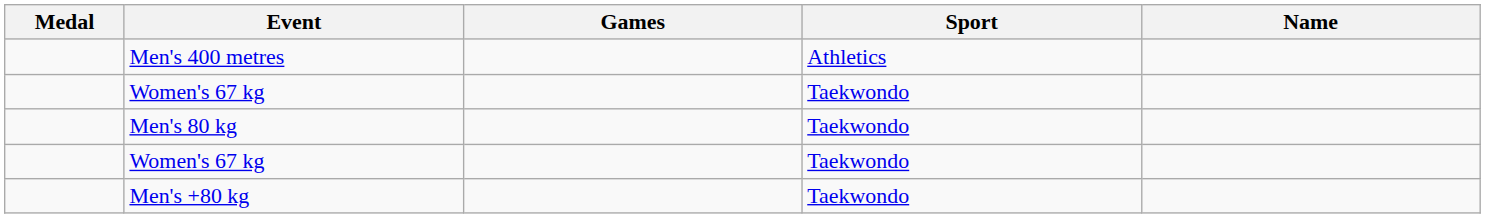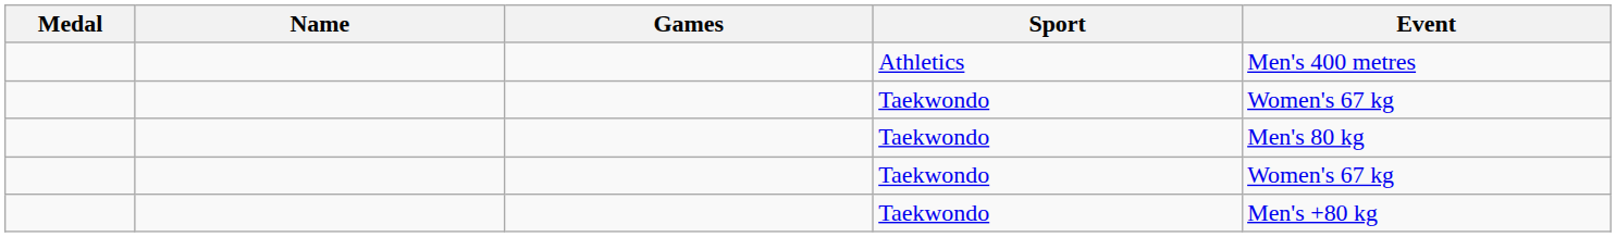 <table class="wikitable sortable">
 <tr>
 <th style="width:5em">Medal</th>
-<th style="width:15em">Event</th>
+<th style="width:15em">Name</th>
 <th style="width:15em">Games</th>
 <th style="width:15em">Sport</th>
-<th style="width:15em">Name</th>
+<th style="width:15em">Event</th>
 </tr>
 <tr>
 <td></td>
-<td><a href='#'>Men's 400 metres</a></td>
+<td></td>
 <td></td>
 <td> <a href='#'>Athletics</a></td>
-<td></td>
+<td><a href='#'>Men's 400 metres</a></td>
 </tr>
 <tr>
 <td></td>
-<td><a href='#'>Women's 67 kg</a></td>
+<td></td>
 <td></td>
 <td> <a href='#'>Taekwondo</a></td>
-<td></td>
+<td><a href='#'>Women's 67 kg</a></td>
 </tr>
 <tr>
 <td></td>
-<td><a href='#'>Men's 80 kg</a></td>
+<td></td>
 <td></td>
 <td> <a href='#'>Taekwondo</a></td>
-<td></td>
+<td><a href='#'>Men's 80 kg</a></td>
 </tr>
 <tr>
 <td></td>
-<td><a href='#'>Women's 67 kg</a></td>
+<td></td>
 <td></td>
 <td> <a href='#'>Taekwondo</a></td>
-<td></td>
+<td><a href='#'>Women's 67 kg</a></td>
 </tr>
 <tr>
 <td></td>
-<td><a href='#'>Men's +80 kg</a></td>
+<td></td>
 <td></td>
 <td> <a href='#'>Taekwondo</a></td>
-<td></td>
+<td><a href='#'>Men's +80 kg</a></td>
 </tr>
 </table>
